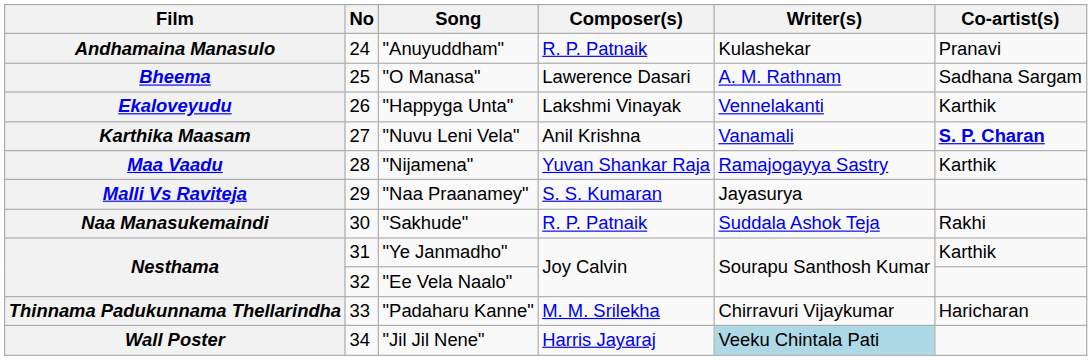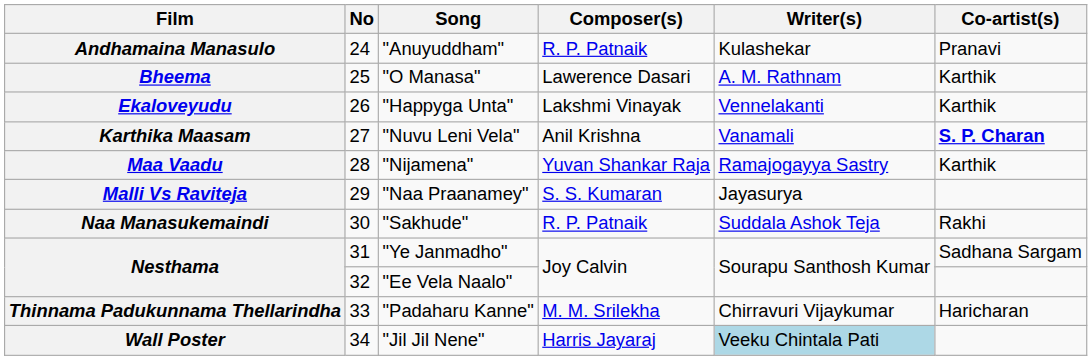 <table class="wikitable sortable plainrowheaders">
 <tr>
 <th>Film</th>
 <th>No</th>
 <th>Song</th>
 <th>Composer(s)</th>
 <th>Writer(s)</th>
 <th>Co-artist(s)</th>
 </tr>
 <tr>
 <th><em>Andhamaina Manasulo</em></th>
 <td>24</td>
 <td>"Anuyuddham"</td>
 <td><a href='#'>R. P. Patnaik</a></td>
 <td>Kulashekar</td>
 <td>Pranavi</td>
 </tr>
 <tr>
 <th><em><a href='#'>Bheema</a></em></th>
 <td>25</td>
 <td>"O Manasa"</td>
 <td>Lawerence Dasari</td>
 <td><a href='#'>A. M. Rathnam</a></td>
-<td>Sadhana Sargam</td>
+<td>Karthik</td>
 </tr>
 <tr>
 <th><em><a href='#'>Ekaloveyudu</a></em></th>
 <td>26</td>
 <td>"Happyga Unta"</td>
 <td>Lakshmi Vinayak</td>
 <td><a href='#'>Vennelakanti</a></td>
 <td>Karthik</td>
 </tr>
 <tr>
 <th><em>Karthika Maasam</em></th>
 <td>27</td>
 <td>"Nuvu Leni Vela"</td>
 <td>Anil Krishna</td>
 <td><a href='#'>Vanamali</a></td>
 <td><strong><a href='#'>S. P. Charan</a></strong></td>
 </tr>
 <tr>
 <th><a href='#'><em>Maa Vaadu</em></a></th>
 <td>28</td>
 <td>"Nijamena"</td>
 <td><a href='#'>Yuvan Shankar Raja</a></td>
 <td><a href='#'>Ramajogayya Sastry</a></td>
 <td>Karthik</td>
 </tr>
 <tr>
 <th><a href='#'><em>Malli Vs Raviteja</em></a></th>
 <td>29</td>
 <td>"Naa Praanamey"</td>
 <td><a href='#'>S. S. Kumaran</a></td>
 <td>Jayasurya</td>
 <td></td>
 </tr>
 <tr>
 <th><em>Naa Manasukemaindi</em></th>
 <td>30</td>
 <td>"Sakhude"</td>
 <td><a href='#'>R. P. Patnaik</a></td>
 <td><a href='#'>Suddala Ashok Teja</a></td>
 <td>Rakhi</td>
 </tr>
 <tr>
 <th rowspan="2"><em>Nesthama</em></th>
 <td>31</td>
 <td>"Ye Janmadho"</td>
 <td rowspan="2">Joy Calvin</td>
 <td rowspan="2">Sourapu Santhosh Kumar</td>
-<td>Karthik</td>
+<td>Sadhana Sargam</td>
 </tr>
 <tr>
 <td>32</td>
 <td>"Ee Vela Naalo"</td>
 <td></td>
 </tr>
 <tr>
 <th><em>Thinnama Padukunnama Thellarindha</em></th>
 <td>33</td>
 <td>"Padaharu Kanne"</td>
 <td><a href='#'>M. M. Srilekha</a></td>
 <td>Chirravuri Vijaykumar</td>
 <td>Haricharan</td>
 </tr>
 <tr>
 <th><em>Wall Poster</em></th>
 <td>34</td>
 <td>"Jil Jil Nene"</td>
 <td><a href='#'>Harris Jayaraj</a></td>
 <td style="background: lightblue;">Veeku Chintala Pati</td>
 <td></td>
 </tr>
 </table>
